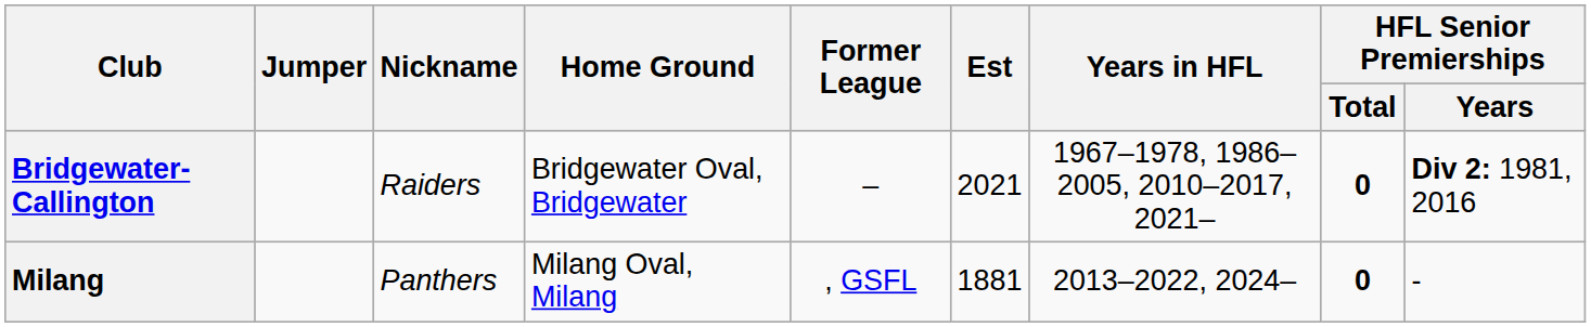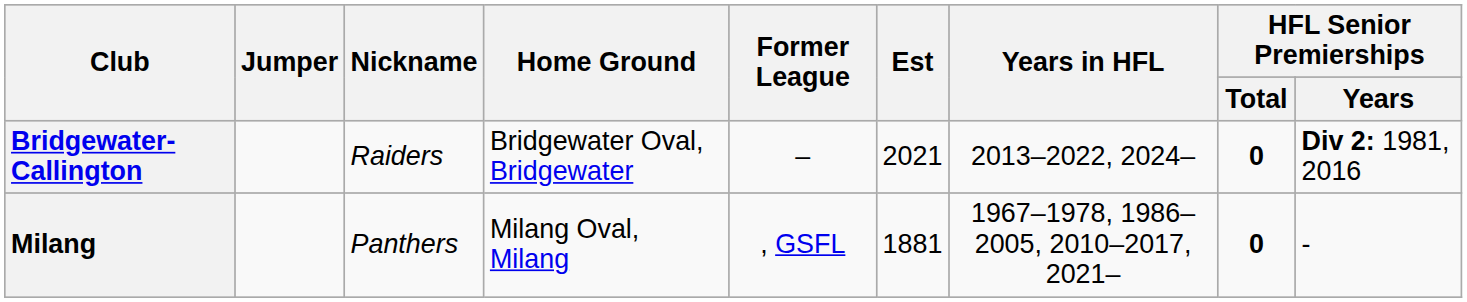 <table class="wikitable sortable">
 <tr>
 <th rowspan="2">Club</th>
 <th rowspan="2">Jumper</th>
 <th rowspan="2">Nickname</th>
 <th rowspan="2">Home Ground</th>
 <th rowspan="2">Former League</th>
 <th rowspan="2">Est</th>
 <th rowspan="2">Years in HFL</th>
 <th colspan="2">HFL Senior Premierships</th>
 </tr>
 <tr>
 <th>Total</th>
 <th>Years</th>
 </tr>
 <tr>
 <th style="text-align:left"><a href='#'>Bridgewater-Callington</a></th>
 <td></td>
 <td><em>Raiders</em></td>
 <td>Bridgewater Oval, <a href='#'>Bridgewater</a></td>
 <td align='center'>–</td>
 <td align='center'>2021</td>
-<td align='center'>1967–1978, 1986–2005, 2010–2017, 2021–</td>
+<td align='center'>2013–2022, 2024–</td>
 <td align='center'><strong>0</strong></td>
 <td><strong>Div 2:</strong> 1981, 2016</td>
 </tr>
 <tr>
 <th style="text-align:left">Milang</th>
 <td></td>
 <td><em>Panthers</em></td>
 <td>Milang Oval, <a href='#'>Milang</a></td>
 <td align='center'>, <a href='#'>GSFL</a></td>
 <td align='center'>1881</td>
-<td align='center'>2013–2022, 2024–</td>
+<td align='center'>1967–1978, 1986–2005, 2010–2017, 2021–</td>
 <td align='center'><strong>0</strong></td>
 <td>-</td>
 </tr>
 </table>
